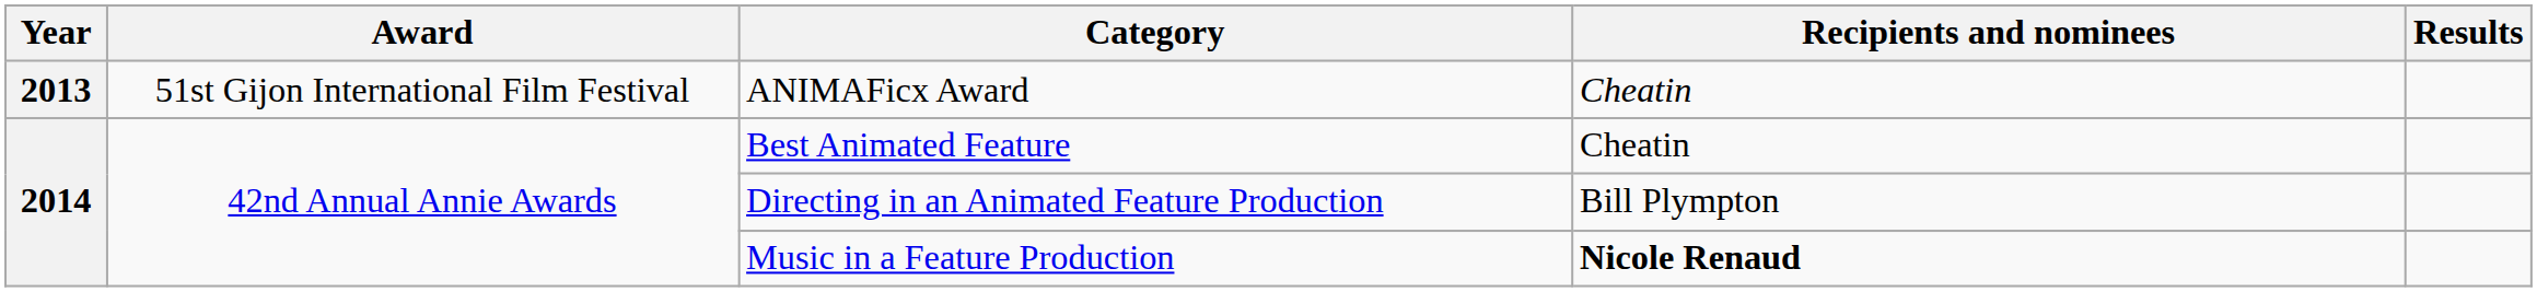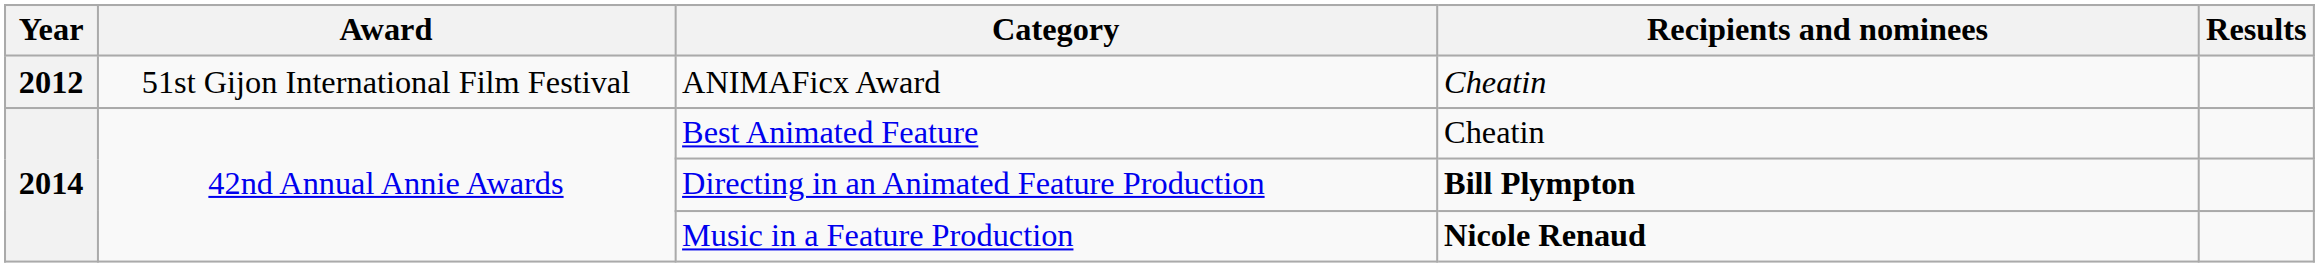 <table class="wikitable plainrowheaders">
 <tr>
 <th scope="col" style="width:4%;">Year</th>
 <th scope="col" style="width:25%;">Award</th>
 <th scope="col" style="width:33%;">Category</th>
 <th scope="col" style="width:33%;">Recipients and nominees</th>
 <th scope="col" style="width:5%;">Results</th>
 </tr>
 <tr>
-<th scope="row" style="text-align:center;">2013</th>
+<th scope="row" style="text-align:center;">2012</th>
 <td scope="row" style="text-align:center;">51st Gijon International Film Festival</td>
 <td>ANIMAFicx Award</td>
 <td><em>Cheatin<strong></td>
 <td></td>
 </tr>
 <tr>
 <th scope="row" rowspan="3" style="text-align:center;">2014</th>
 <td scope="row" rowspan="3" style="text-align:center;"><a href='#'>42nd Annual Annie Awards</a></td>
 <td><a href='#'>Best Animated Feature</a></td>
 <td></em>Cheatin</strong></td>
 <td></td>
 </tr>
 <tr>
 <td><a href='#'>Directing in an Animated Feature Production</a></td>
-<td>Bill Plympton</td>
+<td><strong>Bill Plympton</strong></td>
 <td></td>
 </tr>
 <tr>
 <td><a href='#'>Music in a Feature Production</a></td>
 <td><strong>Nicole Renaud</strong></td>
 <td></td>
 </tr>
 </table>
